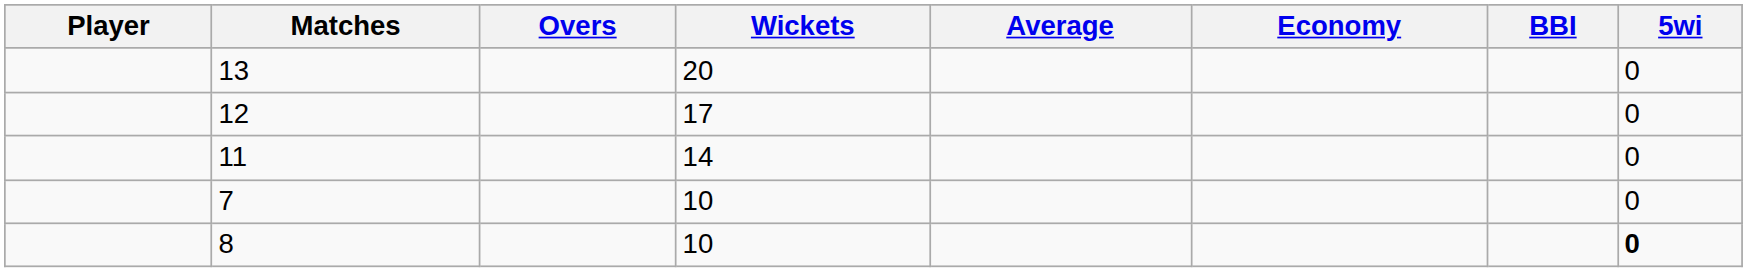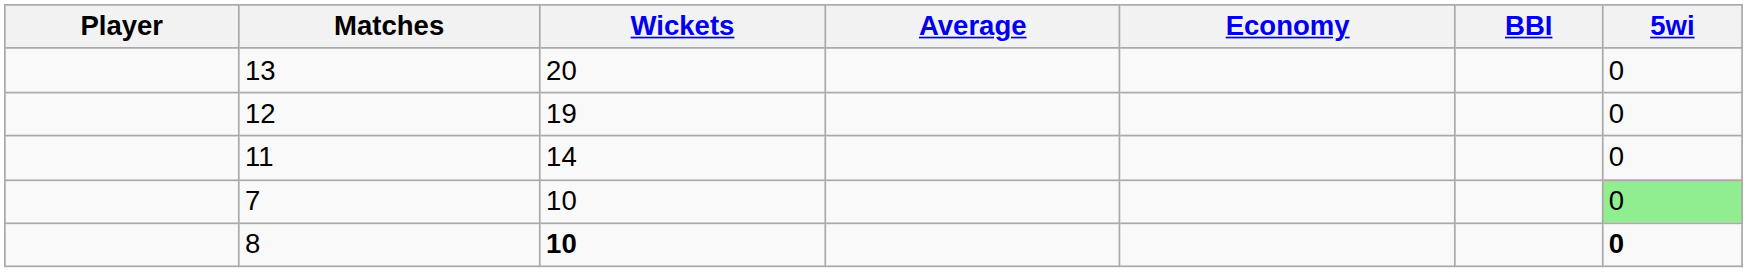 <table class="wikitable sortable" style="width:80%;">
 <tr>
 <th>Player</th>
 <th>Matches</th>
-<th><a href='#'>Overs</a></th>
 <th><a href='#'>Wickets</a></th>
 <th><a href='#'>Average</a></th>
 <th><a href='#'>Economy</a></th>
 <th><a href='#'>BBI</a></th>
 <th><a href='#'>5wi</a></th>
 </tr>
 <tr>
 <td></td>
 <td>13</td>
-<td></td>
 <td>20</td>
 <td></td>
 <td></td>
 <td></td>
 <td>0</td>
 </tr>
 <tr>
 <td></td>
 <td>12</td>
-<td></td>
-<td>17</td>
+<td>19</td>
 <td></td>
 <td></td>
 <td></td>
 <td>0</td>
 </tr>
 <tr>
 <td></td>
 <td>11</td>
-<td></td>
 <td>14</td>
 <td></td>
 <td></td>
 <td></td>
 <td>0</td>
 </tr>
 <tr>
 <td></td>
 <td>7</td>
-<td></td>
 <td>10</td>
 <td></td>
 <td></td>
 <td></td>
-<td>0</td>
+<td style="background: lightgreen;">0</td>
 </tr>
 <tr>
 <td></td>
 <td>8</td>
-<td></td>
-<td>10</td>
+<td><strong>10</strong></td>
 <td></td>
 <td></td>
 <td></td>
 <td><strong>0</strong></td>
 </tr>
 </table>
